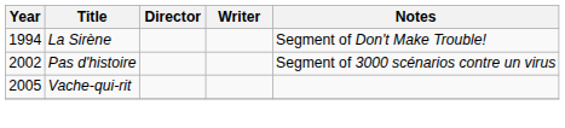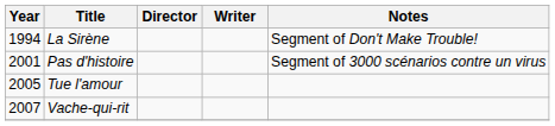 <table class="wikitable">
 <tr>
 <th>Year</th>
 <th>Title</th>
 <th width=65>Director</th>
 <th width=65>Writer</th>
 <th>Notes</th>
 </tr>
 <tr>
 <td>1994</td>
 <td><em>La Sirène</em></td>
 <td></td>
 <td></td>
 <td>Segment of <em>Don't Make Trouble!</em></td>
 </tr>
 <tr>
-<td>2002</td>
+<td>2001</td>
 <td><em>Pas d'histoire</em></td>
 <td></td>
 <td></td>
 <td>Segment of <em>3000 scénarios contre un virus</em></td>
 </tr>
 <tr>
 <td>2005</td>
+<td><em>Tue l'amour</em></td>
+<td></td>
+<td></td>
+<td></td>
+</tr>
+<tr>
+<td>2007</td>
 <td><em>Vache-qui-rit</em></td>
 <td></td>
 <td></td>
 <td></td>
 </tr>
 <tr>
 </tr>
 </table>
